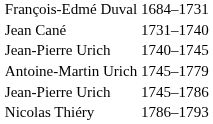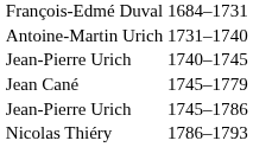 <table>
 <tr>
 <td>François-Edmé Duval</td>
 <td>1684–1731</td>
 </tr>
 <tr>
-<td>Jean Cané</td>
+<td>Antoine-Martin Urich</td>
 <td>1731–1740</td>
 </tr>
 <tr>
 <td>Jean-Pierre Urich</td>
 <td>1740–1745</td>
 </tr>
 <tr>
-<td>Antoine-Martin Urich</td>
+<td>Jean Cané</td>
 <td>1745–1779</td>
 </tr>
 <tr>
 <td>Jean-Pierre Urich</td>
 <td>1745–1786</td>
 </tr>
 <tr>
 <td>Nicolas Thiéry</td>
 <td>1786–1793</td>
 </tr>
 </table>
